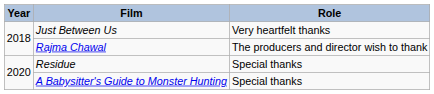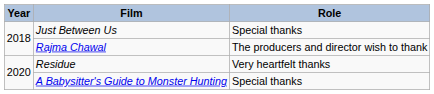 <table class="wikitable" style="font-size:95%;">
 <tr>
 <th style="background:#B0C4DE;">Year</th>
 <th style="background:#B0C4DE;">Film</th>
 <th style="background:#B0C4DE;">Role</th>
 </tr>
 <tr>
 <td rowspan=2>2018</td>
 <td><em>Just Between Us</em></td>
-<td>Very heartfelt thanks</td>
+<td>Special thanks</td>
 </tr>
 <tr>
 <td><em><a href='#'>Rajma Chawal</a></em></td>
 <td>The producers and director wish to thank</td>
 </tr>
 <tr>
 <td rowspan=2>2020</td>
 <td><em>Residue</em></td>
-<td>Special thanks</td>
+<td>Very heartfelt thanks</td>
 </tr>
 <tr>
 <td><em><a href='#'>A Babysitter's Guide to Monster Hunting</a></em></td>
 <td>Special thanks</td>
 </tr>
 </table>
